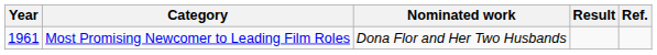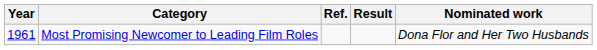 <table class="wikitable sortable">
 <tr>
 <th>Year</th>
 <th>Category</th>
+<th>Ref.</th>
+<th>Result</th>
 <th>Nominated work</th>
-<th>Result</th>
-<th>Ref.</th>
 </tr>
 <tr>
 <td><a href='#'>1961</a></td>
 <td><a href='#'>Most Promising Newcomer to Leading Film Roles</a></td>
-<td><em>Dona Flor and Her Two Husbands</em></td>
 <td></td>
 <td></td>
+<td><em>Dona Flor and Her Two Husbands</em></td>
 </tr>
 </table>
